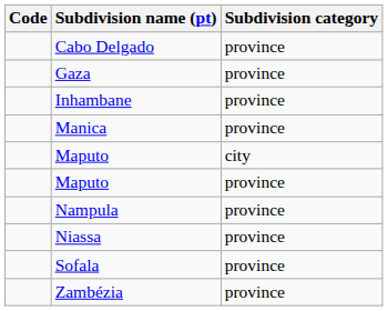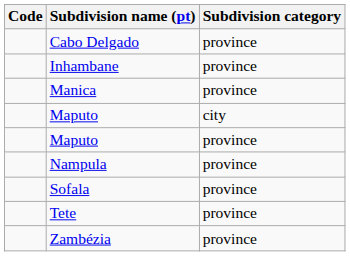 <table class="wikitable sortable">
 <tr>
 <th>Code</th>
 <th>Subdivision name (<a href='#'>pt</a>)</th>
 <th>Subdivision category</th>
 </tr>
 <tr>
 <td></td>
 <td><a href='#'>Cabo Delgado</a></td>
-<td>province</td>
-</tr>
-<tr>
-<td></td>
-<td><a href='#'>Gaza</a></td>
 <td>province</td>
 </tr>
 <tr>
 <td></td>
 <td><a href='#'>Inhambane</a></td>
 <td>province</td>
 </tr>
 <tr>
 <td></td>
 <td><a href='#'>Manica</a></td>
 <td>province</td>
 </tr>
 <tr>
 <td></td>
 <td><a href='#'>Maputo</a></td>
 <td>city</td>
 </tr>
 <tr>
 <td></td>
 <td><a href='#'>Maputo</a></td>
 <td>province</td>
 </tr>
 <tr>
 <td></td>
 <td><a href='#'>Nampula</a></td>
 <td>province</td>
 </tr>
 <tr>
 <td></td>
-<td><a href='#'>Niassa</a></td>
+<td><a href='#'>Sofala</a></td>
 <td>province</td>
 </tr>
 <tr>
 <td></td>
-<td><a href='#'>Sofala</a></td>
+<td><a href='#'>Tete</a></td>
 <td>province</td>
 </tr>
 <tr>
 <td></td>
 <td><a href='#'>Zambézia</a></td>
 <td>province</td>
 </tr>
 </table>
